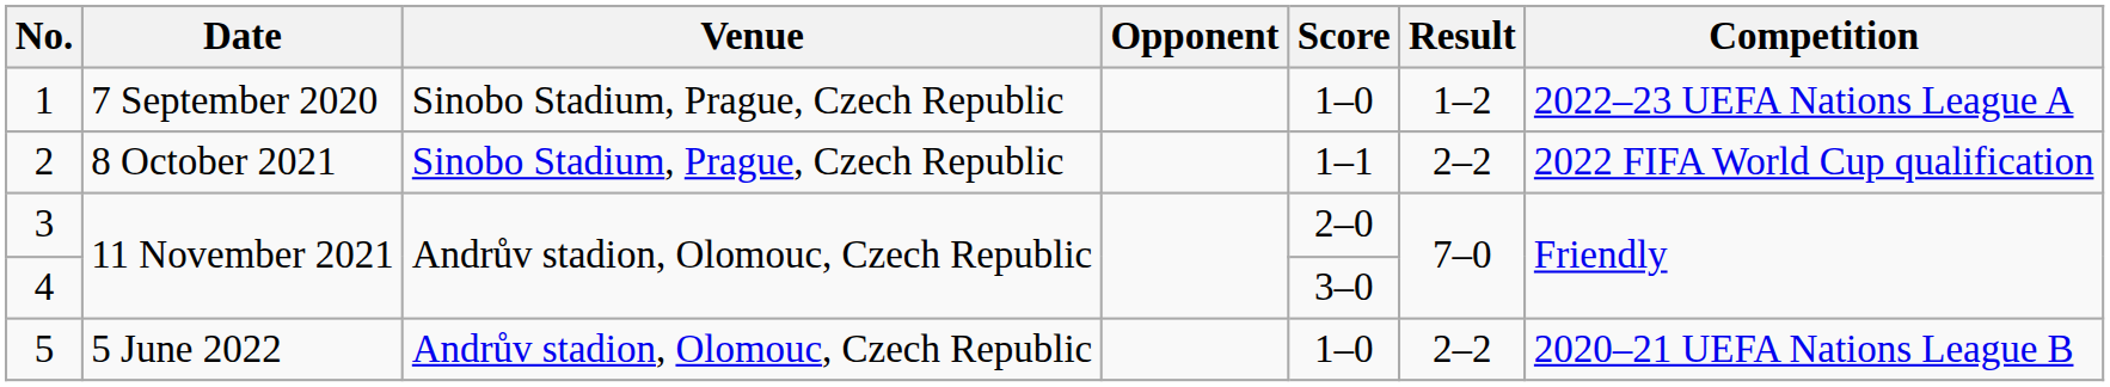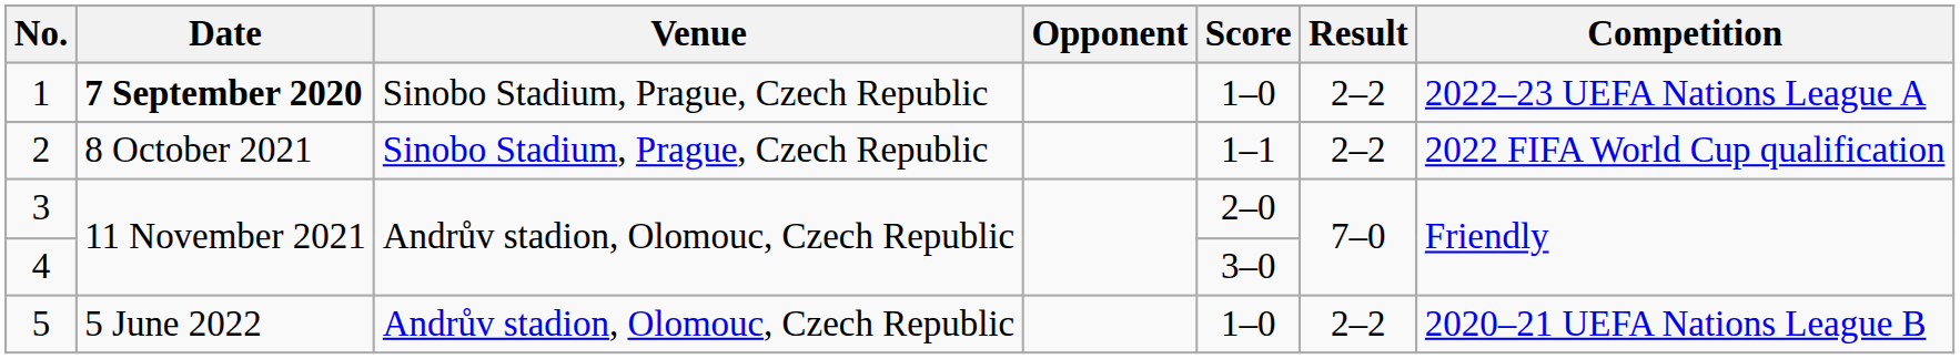 <table class="wikitable sortable">
 <tr>
 <th scope="col">No.</th>
 <th scope="col">Date</th>
 <th scope="col">Venue</th>
 <th scope="col">Opponent</th>
 <th scope="col">Score</th>
 <th scope="col">Result</th>
 <th scope="col">Competition</th>
 </tr>
 <tr>
 <td style="text-align:center">1</td>
-<td>7 September 2020</td>
+<td><strong>7 September 2020</strong></td>
 <td>Sinobo Stadium, Prague, Czech Republic</td>
 <td></td>
 <td style="text-align:center">1–0</td>
-<td style="text-align:center">1–2</td>
+<td style="text-align:center">2–2</td>
 <td><a href='#'>2022–23 UEFA Nations League A</a></td>
 </tr>
 <tr>
 <td style="text-align:center">2</td>
 <td>8 October 2021</td>
 <td><a href='#'>Sinobo Stadium</a>, <a href='#'>Prague</a>, Czech Republic</td>
 <td></td>
 <td style="text-align:center">1–1</td>
 <td style="text-align:center">2–2</td>
 <td><a href='#'>2022 FIFA World Cup qualification</a></td>
 </tr>
 <tr>
 <td style="text-align:center">3</td>
 <td rowspan="2">11 November 2021</td>
 <td rowspan="2">Andrův stadion, Olomouc, Czech Republic</td>
 <td rowspan="2"></td>
 <td style="text-align:center">2–0</td>
 <td rowspan="2" style="text-align:center">7–0</td>
 <td rowspan="2"><a href='#'>Friendly</a></td>
 </tr>
 <tr>
 <td style="text-align:center">4</td>
 <td style="text-align:center">3–0</td>
 </tr>
 <tr>
 <td style="text-align:center">5</td>
 <td>5 June 2022</td>
 <td><a href='#'>Andrův stadion</a>, <a href='#'>Olomouc</a>, Czech Republic</td>
 <td></td>
 <td style="text-align:center">1–0</td>
 <td style="text-align:center">2–2</td>
 <td><a href='#'>2020–21 UEFA Nations League B</a></td>
 </tr>
 </table>
